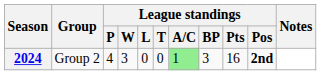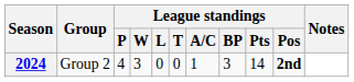 <table class="wikitable sortable">
 <tr>
 <th scope="col" rowspan="2">Season</th>
 <th scope="col" rowspan="2">Group</th>
 <th scope="col" colspan="8">League standings</th>
 <th scope="col" rowspan="2">Notes</th>
 </tr>
 <tr>
 <th scope="col">P</th>
 <th scope="col">W</th>
 <th scope="col">L</th>
 <th scope="col">T</th>
 <th scope="col">A/C</th>
 <th scope="col">BP</th>
 <th scope="col">Pts</th>
 <th scope="col">Pos</th>
 </tr>
 <tr>
 <th scope="row"><a href='#'>2024</a></th>
 <td>Group 2</td>
 <td>4</td>
 <td>3</td>
 <td>0</td>
 <td>0</td>
-<td style="background: lightgreen;">1</td>
+<td>1</td>
 <td>3</td>
-<td>16</td>
+<td>14</td>
 <td><strong>2nd</strong></td>
 <td style="background: white;"></td>
 </tr>
 </table>
